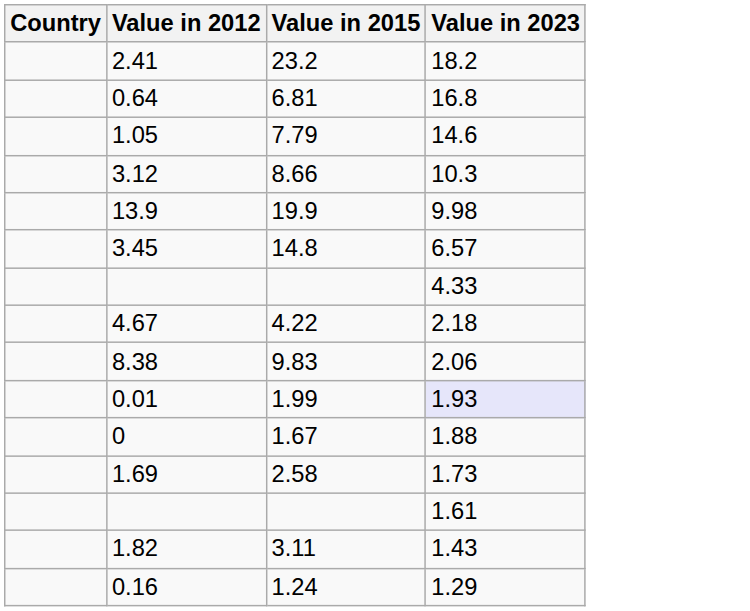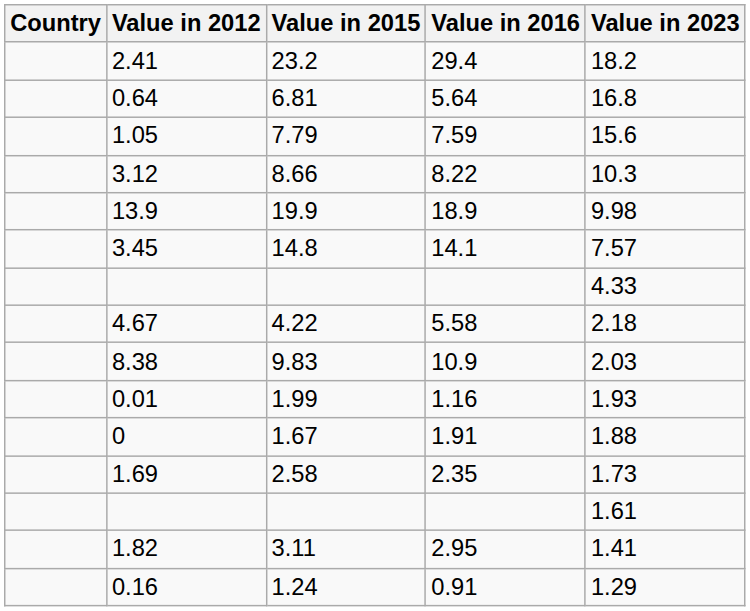 <table class="wikitable sortable plainrowheads" ;">
 <tr>
 <th scope="col">Country</th>
 <th scope="col">Value in 2012</th>
 <th scope="col">Value in 2015</th>
+<th scope="col">Value in 2016</th>
 <th>Value in 2023</th>
 </tr>
 <tr>
 <td></td>
 <td>2.41</td>
 <td>23.2</td>
+<td>29.4</td>
 <td>18.2</td>
 </tr>
 <tr>
 <td></td>
 <td>0.64</td>
 <td>6.81</td>
+<td>5.64</td>
 <td>16.8</td>
 </tr>
 <tr>
 <td></td>
 <td>1.05</td>
 <td>7.79</td>
-<td>14.6</td>
+<td>7.59</td>
+<td>15.6</td>
 </tr>
 <tr>
 <td></td>
 <td>3.12</td>
 <td>8.66</td>
+<td>8.22</td>
 <td>10.3</td>
 </tr>
 <tr>
 <td></td>
 <td>13.9</td>
 <td>19.9</td>
+<td>18.9</td>
 <td>9.98</td>
 </tr>
 <tr>
 <td></td>
 <td>3.45</td>
 <td>14.8</td>
-<td>6.57</td>
+<td>14.1</td>
+<td>7.57</td>
 </tr>
 <tr>
+<td></td>
 <td></td>
 <td></td>
 <td></td>
 <td>4.33</td>
 </tr>
 <tr>
 <td></td>
 <td>4.67</td>
 <td>4.22</td>
+<td>5.58</td>
 <td>2.18</td>
 </tr>
 <tr>
 <td></td>
 <td>8.38</td>
 <td>9.83</td>
-<td>2.06</td>
+<td>10.9</td>
+<td>2.03</td>
 </tr>
 <tr>
 <td></td>
 <td>0.01</td>
 <td>1.99</td>
-<td style="background: lavender;">1.93</td>
+<td>1.16</td>
+<td>1.93</td>
 </tr>
 <tr>
 <td></td>
 <td>0</td>
 <td>1.67</td>
+<td>1.91</td>
 <td>1.88</td>
 </tr>
 <tr>
 <td></td>
 <td>1.69</td>
 <td>2.58</td>
+<td>2.35</td>
 <td>1.73</td>
 </tr>
 <tr>
+<td></td>
 <td></td>
 <td></td>
 <td></td>
 <td>1.61</td>
 </tr>
 <tr>
 <td></td>
 <td>1.82</td>
 <td>3.11</td>
-<td>1.43</td>
+<td>2.95</td>
+<td>1.41</td>
 </tr>
 <tr>
 <td></td>
 <td>0.16</td>
 <td>1.24</td>
+<td>0.91</td>
 <td>1.29</td>
 </tr>
 </table>
